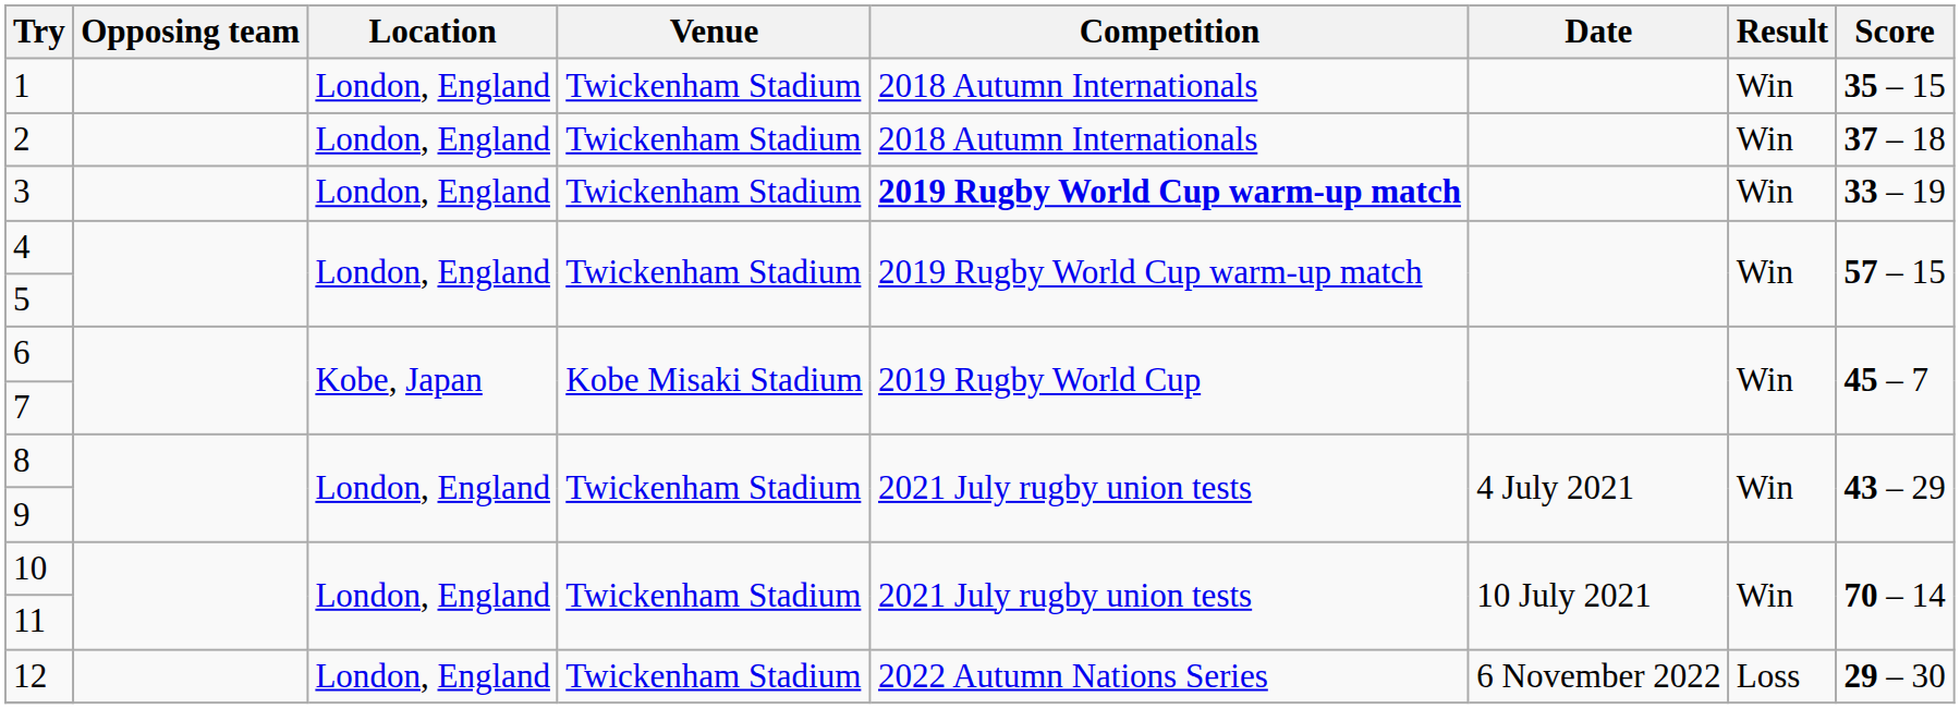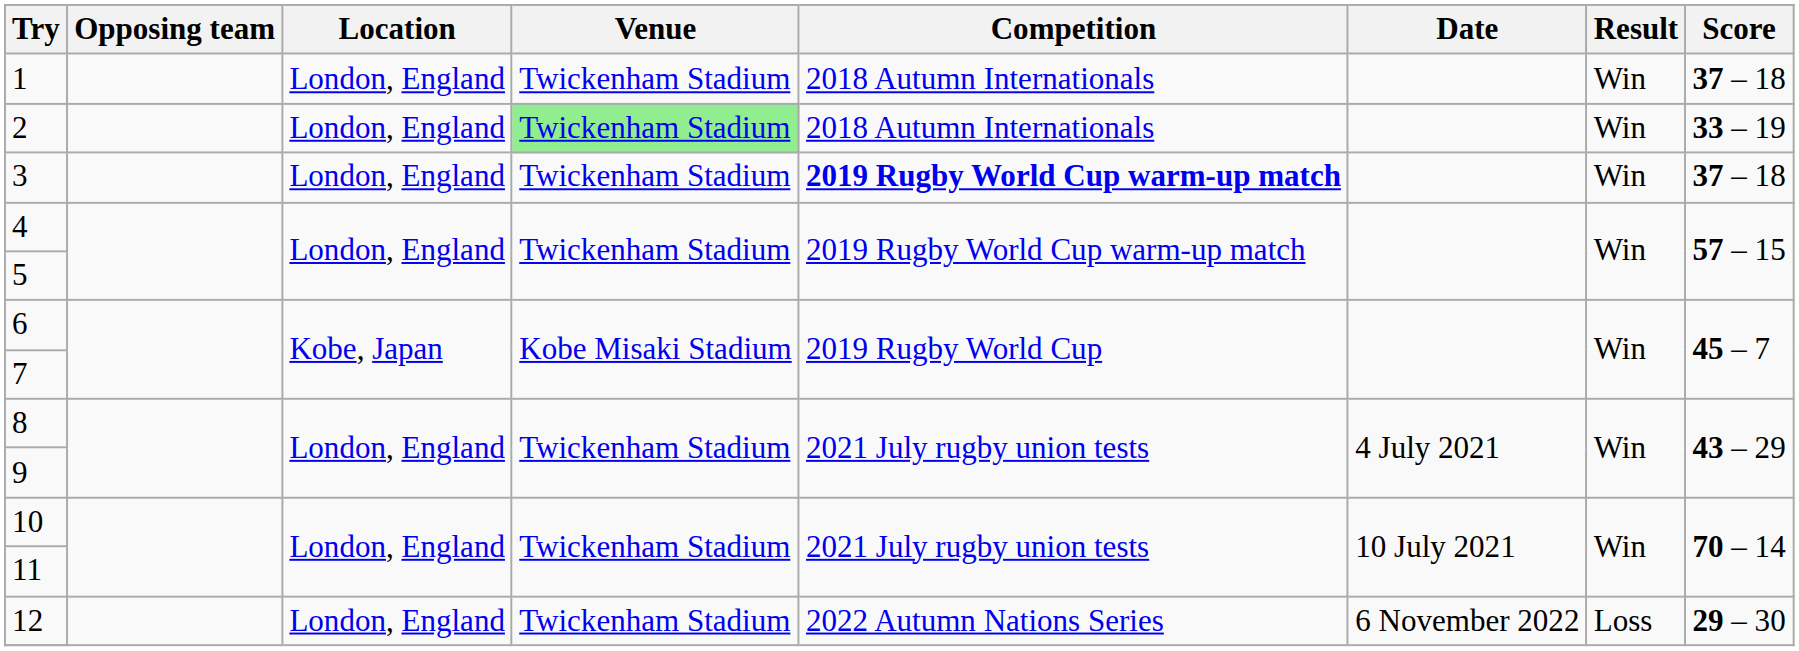 <table class="wikitable" style="font-size:100%">
 <tr>
 <th>Try</th>
 <th>Opposing team</th>
 <th>Location</th>
 <th>Venue</th>
 <th>Competition</th>
 <th>Date</th>
 <th>Result</th>
 <th>Score</th>
 </tr>
 <tr>
 <td>1</td>
 <td></td>
 <td><a href='#'>London</a>, <a href='#'>England</a></td>
 <td><a href='#'>Twickenham Stadium</a></td>
 <td><a href='#'>2018 Autumn Internationals</a></td>
 <td></td>
 <td>Win</td>
-<td><strong>35</strong> – 15</td>
+<td><strong>37</strong> – 18</td>
 </tr>
 <tr>
 <td>2</td>
 <td></td>
 <td><a href='#'>London</a>, <a href='#'>England</a></td>
-<td><a href='#'>Twickenham Stadium</a></td>
+<td style="background: lightgreen;"><a href='#'>Twickenham Stadium</a></td>
 <td><a href='#'>2018 Autumn Internationals</a></td>
 <td></td>
 <td>Win</td>
-<td><strong>37</strong> – 18</td>
+<td><strong>33</strong> – 19</td>
 </tr>
 <tr>
 <td>3</td>
 <td></td>
 <td><a href='#'>London</a>, <a href='#'>England</a></td>
 <td><a href='#'>Twickenham Stadium</a></td>
 <td><strong><a href='#'>2019 Rugby World Cup warm-up match</a></strong></td>
 <td></td>
 <td>Win</td>
-<td><strong>33</strong> – 19</td>
+<td><strong>37</strong> – 18</td>
 </tr>
 <tr>
 <td>4</td>
 <td rowspan="2"></td>
 <td rowspan="2"><a href='#'>London</a>, <a href='#'>England</a></td>
 <td rowspan="2"><a href='#'>Twickenham Stadium</a></td>
 <td rowspan="2"><a href='#'>2019 Rugby World Cup warm-up match</a></td>
 <td rowspan="2"></td>
 <td rowspan="2">Win</td>
 <td rowspan="2"><strong>57</strong> – 15</td>
 </tr>
 <tr>
 <td>5</td>
 </tr>
 <tr>
 <td>6</td>
 <td rowspan="2"></td>
 <td rowspan="2"><a href='#'>Kobe</a>, <a href='#'>Japan</a></td>
 <td rowspan="2"><a href='#'>Kobe Misaki Stadium</a></td>
 <td rowspan="2"><a href='#'>2019 Rugby World Cup</a></td>
 <td rowspan="2"></td>
 <td rowspan="2">Win</td>
 <td rowspan="2"><strong>45</strong> – 7</td>
 </tr>
 <tr>
 <td>7</td>
 </tr>
 <tr>
 <td>8</td>
 <td rowspan="2"></td>
 <td rowspan="2"><a href='#'>London</a>, <a href='#'>England</a></td>
 <td rowspan="2"><a href='#'>Twickenham Stadium</a></td>
 <td rowspan="2"><a href='#'>2021 July rugby union tests</a></td>
 <td rowspan="2">4 July 2021</td>
 <td rowspan="2">Win</td>
 <td rowspan="2"><strong>43</strong> – 29</td>
 </tr>
 <tr>
 <td>9</td>
 </tr>
 <tr>
 <td>10</td>
 <td rowspan="2"></td>
 <td rowspan="2"><a href='#'>London</a>, <a href='#'>England</a></td>
 <td rowspan="2"><a href='#'>Twickenham Stadium</a></td>
 <td rowspan="2"><a href='#'>2021 July rugby union tests</a></td>
 <td rowspan="2">10 July 2021</td>
 <td rowspan="2">Win</td>
 <td rowspan="2"><strong>70</strong> – 14</td>
 </tr>
 <tr>
 <td>11</td>
 </tr>
 <tr>
 <td>12</td>
 <td rowspan="2"></td>
 <td rowspan="2"><a href='#'>London</a>, <a href='#'>England</a></td>
 <td rowspan="2"><a href='#'>Twickenham Stadium</a></td>
 <td rowspan="2"><a href='#'>2022 Autumn Nations Series</a></td>
 <td rowspan="2">6 November 2022</td>
 <td rowspan="2">Loss</td>
 <td rowspan="2"><strong>29</strong> – 30</td>
 </tr>
 <tr>
 </tr>
 </table>
